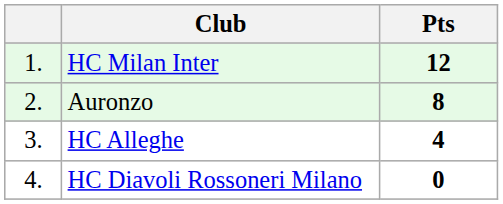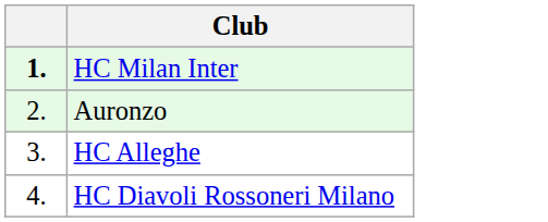 <table class="wikitable">
 <tr>
 <th width="30"></th>
 <th width="200">Club</th>
-<th width="70">Pts</th>
 </tr>
 <tr bgcolor="#e6fae6" align="center">
-<td>1.</td>
+<td><strong>1.</strong></td>
 <td align="left"><a href='#'>HC Milan Inter</a></td>
-<td><strong>12</strong></td>
 </tr>
 <tr bgcolor="#e6fae6" align="center">
 <td>2.</td>
 <td align="left">Auronzo</td>
-<td><strong>8</strong></td>
 </tr>
 <tr bgcolor="#FFFFFF" align="center">
 <td>3.</td>
 <td align="left"><a href='#'>HC Alleghe</a></td>
-<td><strong>4</strong></td>
 </tr>
 <tr bgcolor="#FFFFFF" align="center">
 <td>4.</td>
 <td align="left"><a href='#'>HC Diavoli Rossoneri Milano</a></td>
-<td><strong>0</strong></td>
 </tr>
 </table>
